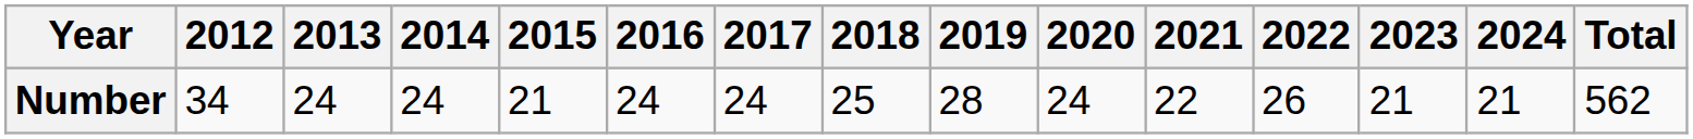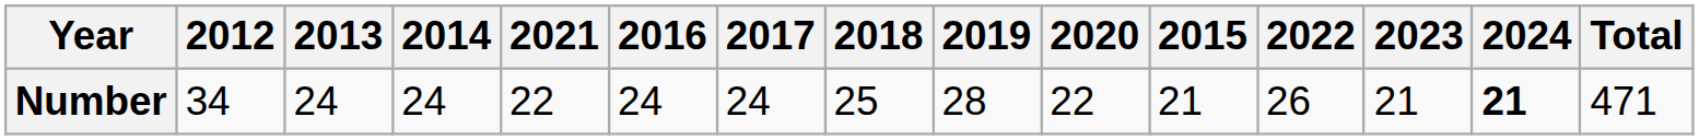 <table class="wikitable">
 <tr>
 <th>Year</th>
 <th>2012</th>
 <th>2013</th>
 <th>2014</th>
-<th>2015</th>
+<th>2021</th>
 <th>2016</th>
 <th>2017</th>
 <th>2018</th>
 <th>2019</th>
 <th>2020</th>
-<th>2021</th>
+<th>2015</th>
 <th>2022</th>
 <th>2023</th>
 <th>2024</th>
 <th>Total</th>
 </tr>
 <tr>
 <th>Number</th>
 <td>34</td>
 <td>24</td>
 <td>24</td>
-<td>21</td>
+<td>22</td>
 <td>24</td>
 <td>24</td>
 <td>25</td>
 <td>28</td>
-<td>24</td>
 <td>22</td>
+<td>21</td>
 <td>26</td>
 <td>21</td>
-<td>21</td>
-<td>562</td>
+<td><strong>21</strong></td>
+<td>471</td>
 </tr>
 </table>
